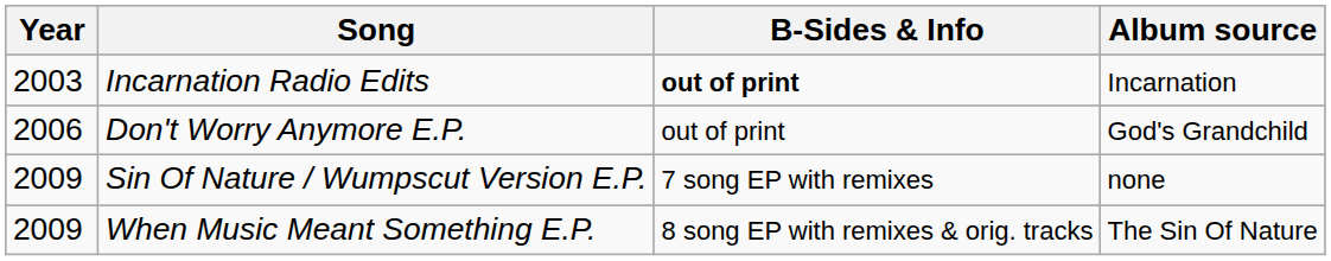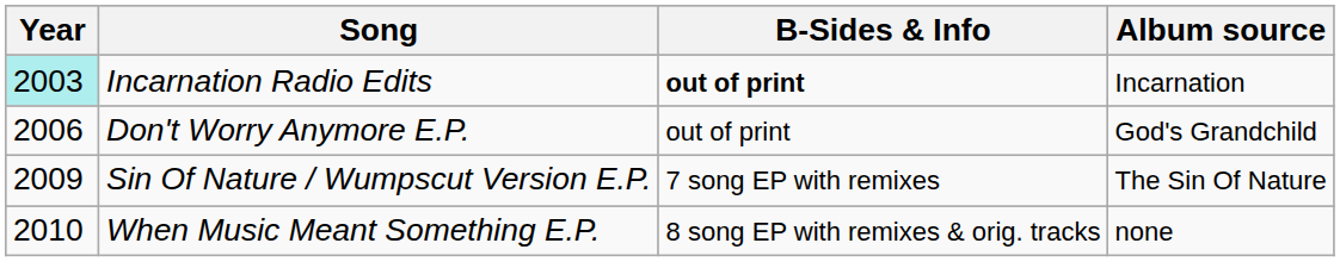 <table class="wikitable">
 <tr>
 <th align="left" valign="top" width="40">Year</th>
 <th align="left" valign="top">Song</th>
 <th align="left" valign="top">B-Sides & Info</th>
 <th align="left" valign="top">Album source</th>
 </tr>
 <tr>
-<td align="left" valign="top">2003</td>
+<td align="left" valign="top" style="background: paleturquoise;">2003</td>
 <td align="left" valign="top"><em>Incarnation Radio Edits</em></td>
 <td align="left" valign="top"><strong><small>out of print</small></strong></td>
 <td align="left" valign="top"><small>Incarnation</small></td>
 </tr>
 <tr>
 <td align="left" valign="top">2006</td>
 <td align="left" valign="top"><em>Don't Worry Anymore E.P.</em></td>
 <td align="left" valign="top"><small>out of print</small></td>
 <td align="left" valign="top"><small>God's Grandchild</small></td>
 </tr>
 <tr>
 <td align="left" valign="top">2009</td>
 <td align="left" valign="top"><em>Sin Of Nature / Wumpscut Version E.P.</em></td>
 <td align="left" valign="top"><small>7 song EP with remixes</small></td>
+<td align="left" valign="top"><small>The Sin Of Nature</small></td>
+</tr>
+<tr>
+<td align="left" valign="top">2010</td>
+<td align="left" valign="top"><em>When Music Meant Something E.P.</em></td>
+<td align="left" valign="top"><small>8 song EP with remixes & orig. tracks</small></td>
 <td align="left" valign="top"><small>none</small></td>
 </tr>
-<tr>
-<td align="left" valign="top">2009</td>
-<td align="left" valign="top"><em>When Music Meant Something E.P.</em></td>
-<td align="left" valign="top"><small>8 song EP with remixes & orig. tracks</small></td>
-<td align="left" valign="top"><small>The Sin Of Nature</small></td>
-</tr>
 </table>
